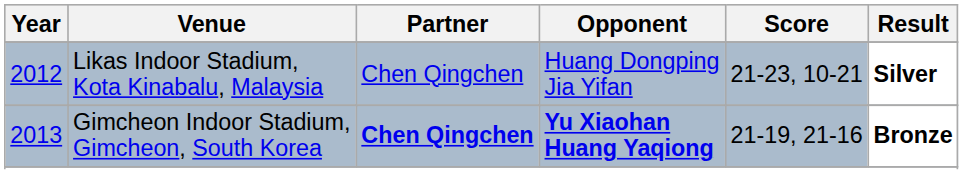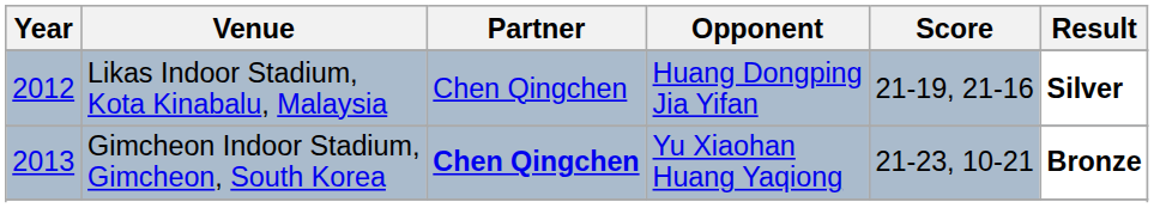 <table class="sortable wikitable" style="font-size: 90%;">
 <tr>
 <th>Year</th>
 <th>Venue</th>
 <th>Partner</th>
 <th>Opponent</th>
 <th>Score</th>
 <th>Result</th>
 </tr>
 <tr>
 </tr>
 <tr style="background:#AABBCC">
 <td align="center"><a href='#'>2012</a></td>
 <td align="left">Likas Indoor Stadium,<br><a href='#'>Kota Kinabalu</a>, <a href='#'>Malaysia</a></td>
 <td align="left"> <a href='#'>Chen Qingchen</a></td>
 <td align="left"> <a href='#'>Huang Dongping</a><br> <a href='#'>Jia Yifan</a></td>
-<td align="center">21-23, 10-21</td>
+<td align="center">21-19, 21-16</td>
 <td style="text-align:left; background:white"> <strong>Silver</strong></td>
 </tr>
 <tr>
 </tr>
 <tr style="background:#AABBCC">
 <td align="center"><a href='#'>2013</a></td>
 <td align="left">Gimcheon Indoor Stadium,<br><a href='#'>Gimcheon</a>, <a href='#'>South Korea</a></td>
 <td align="left"><strong> <a href='#'>Chen Qingchen</a></strong></td>
-<td align="left"><strong> <a href='#'>Yu Xiaohan</a><br> <a href='#'>Huang Yaqiong</a></strong></td>
-<td align="center">21-19, 21-16</td>
+<td align="left"> <a href='#'>Yu Xiaohan</a><br> <a href='#'>Huang Yaqiong</a></td>
+<td align="center">21-23, 10-21</td>
 <td style="text-align:left; background:white"> <strong>Bronze</strong></td>
 </tr>
 <tr>
 </tr>
 <tr>
 </tr>
 </table>
